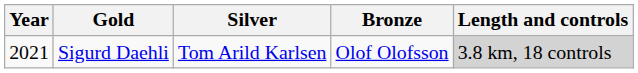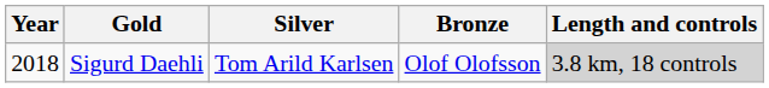 <table class="wikitable">
 <tr>
 <th>Year</th>
 <th>Gold</th>
 <th>Silver</th>
 <th>Bronze</th>
 <th>Length and controls</th>
 </tr>
 <tr>
-<td>2021</td>
+<td>2018</td>
 <td> <a href='#'>Sigurd Daehli</a></td>
 <td> <a href='#'>Tom Arild Karlsen</a></td>
 <td> <a href='#'>Olof Olofsson</a></td>
 <td style="background: lightgrey;">3.8 km, 18 controls</td>
 </tr>
 </table>
